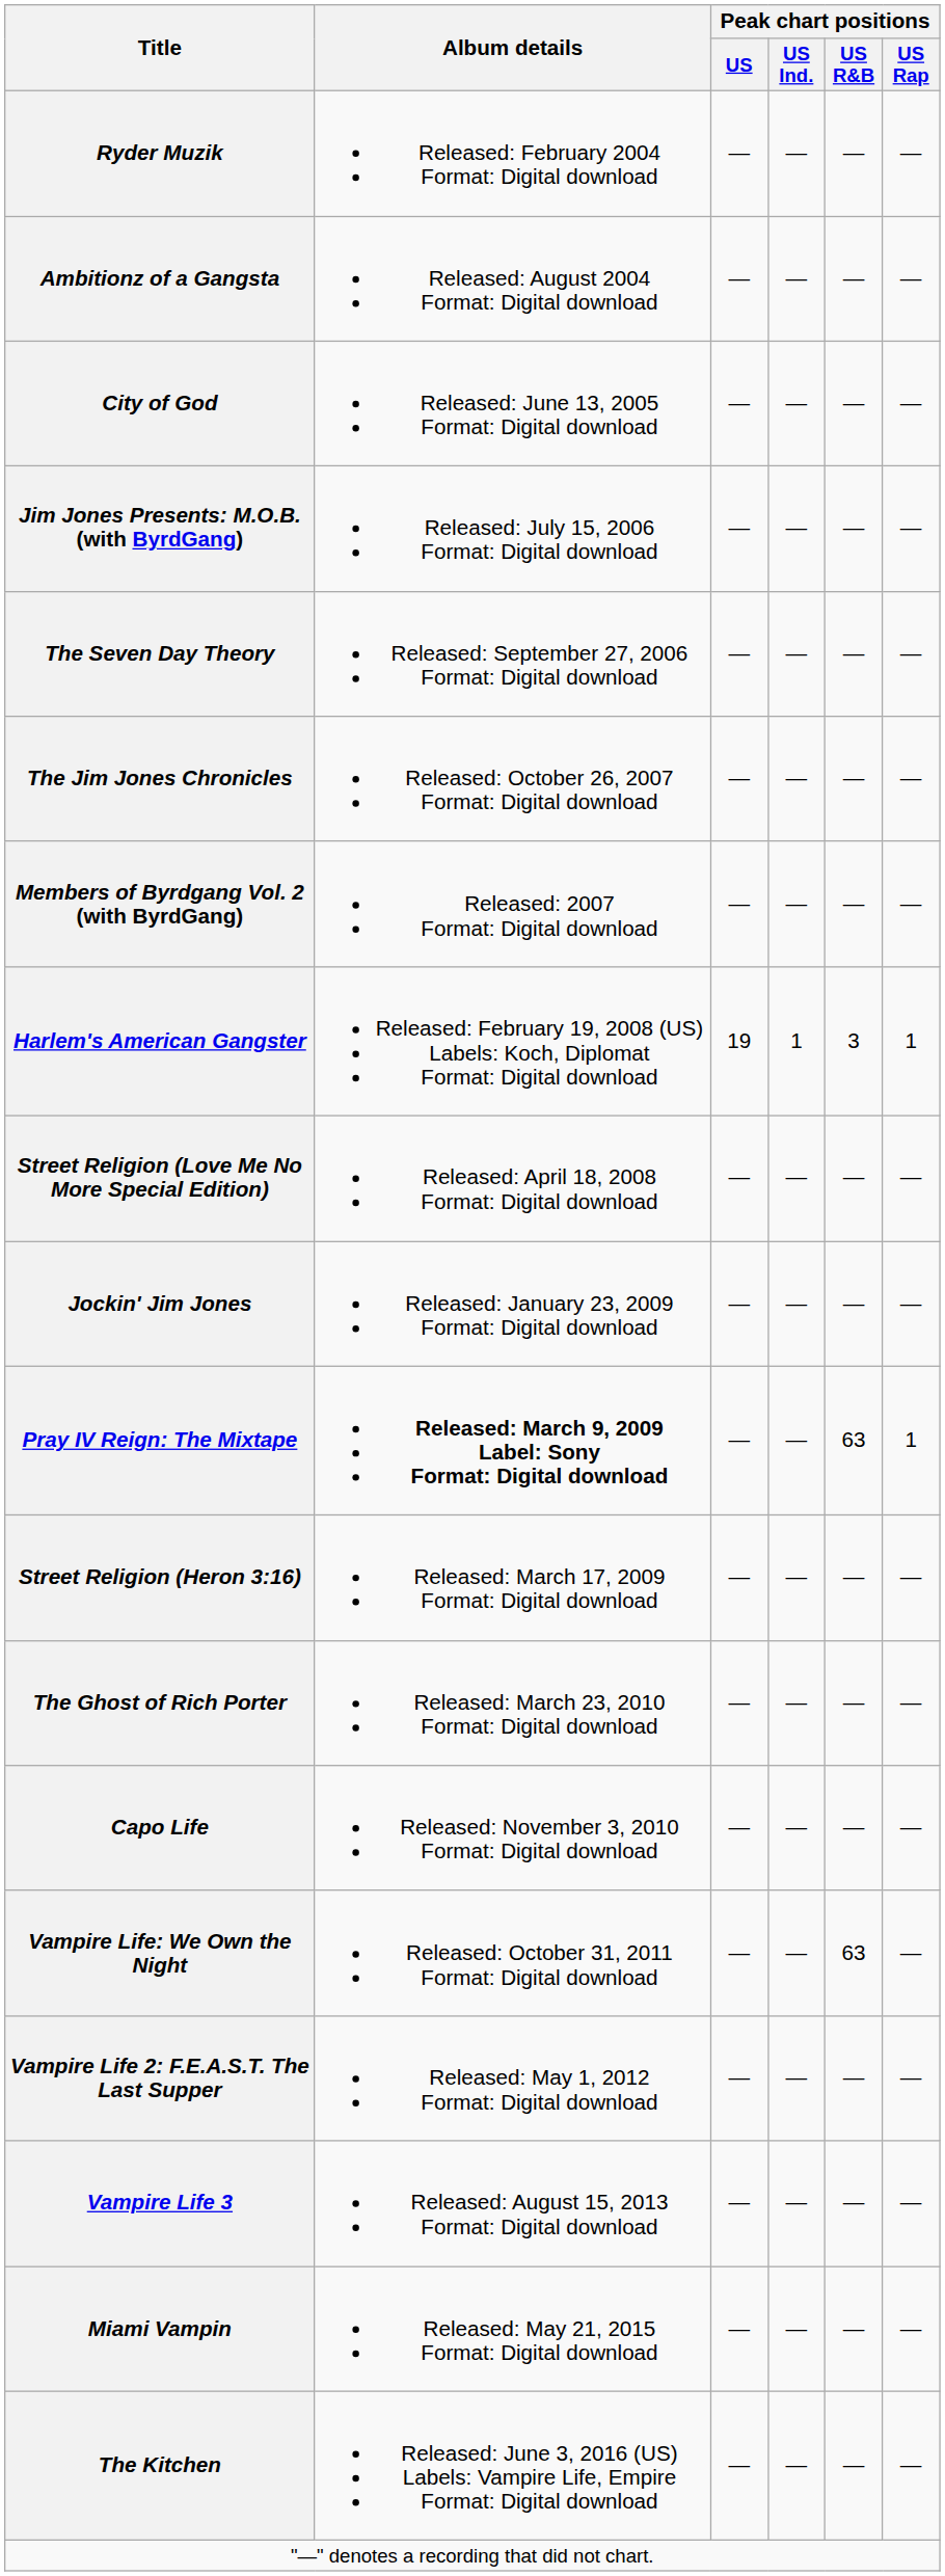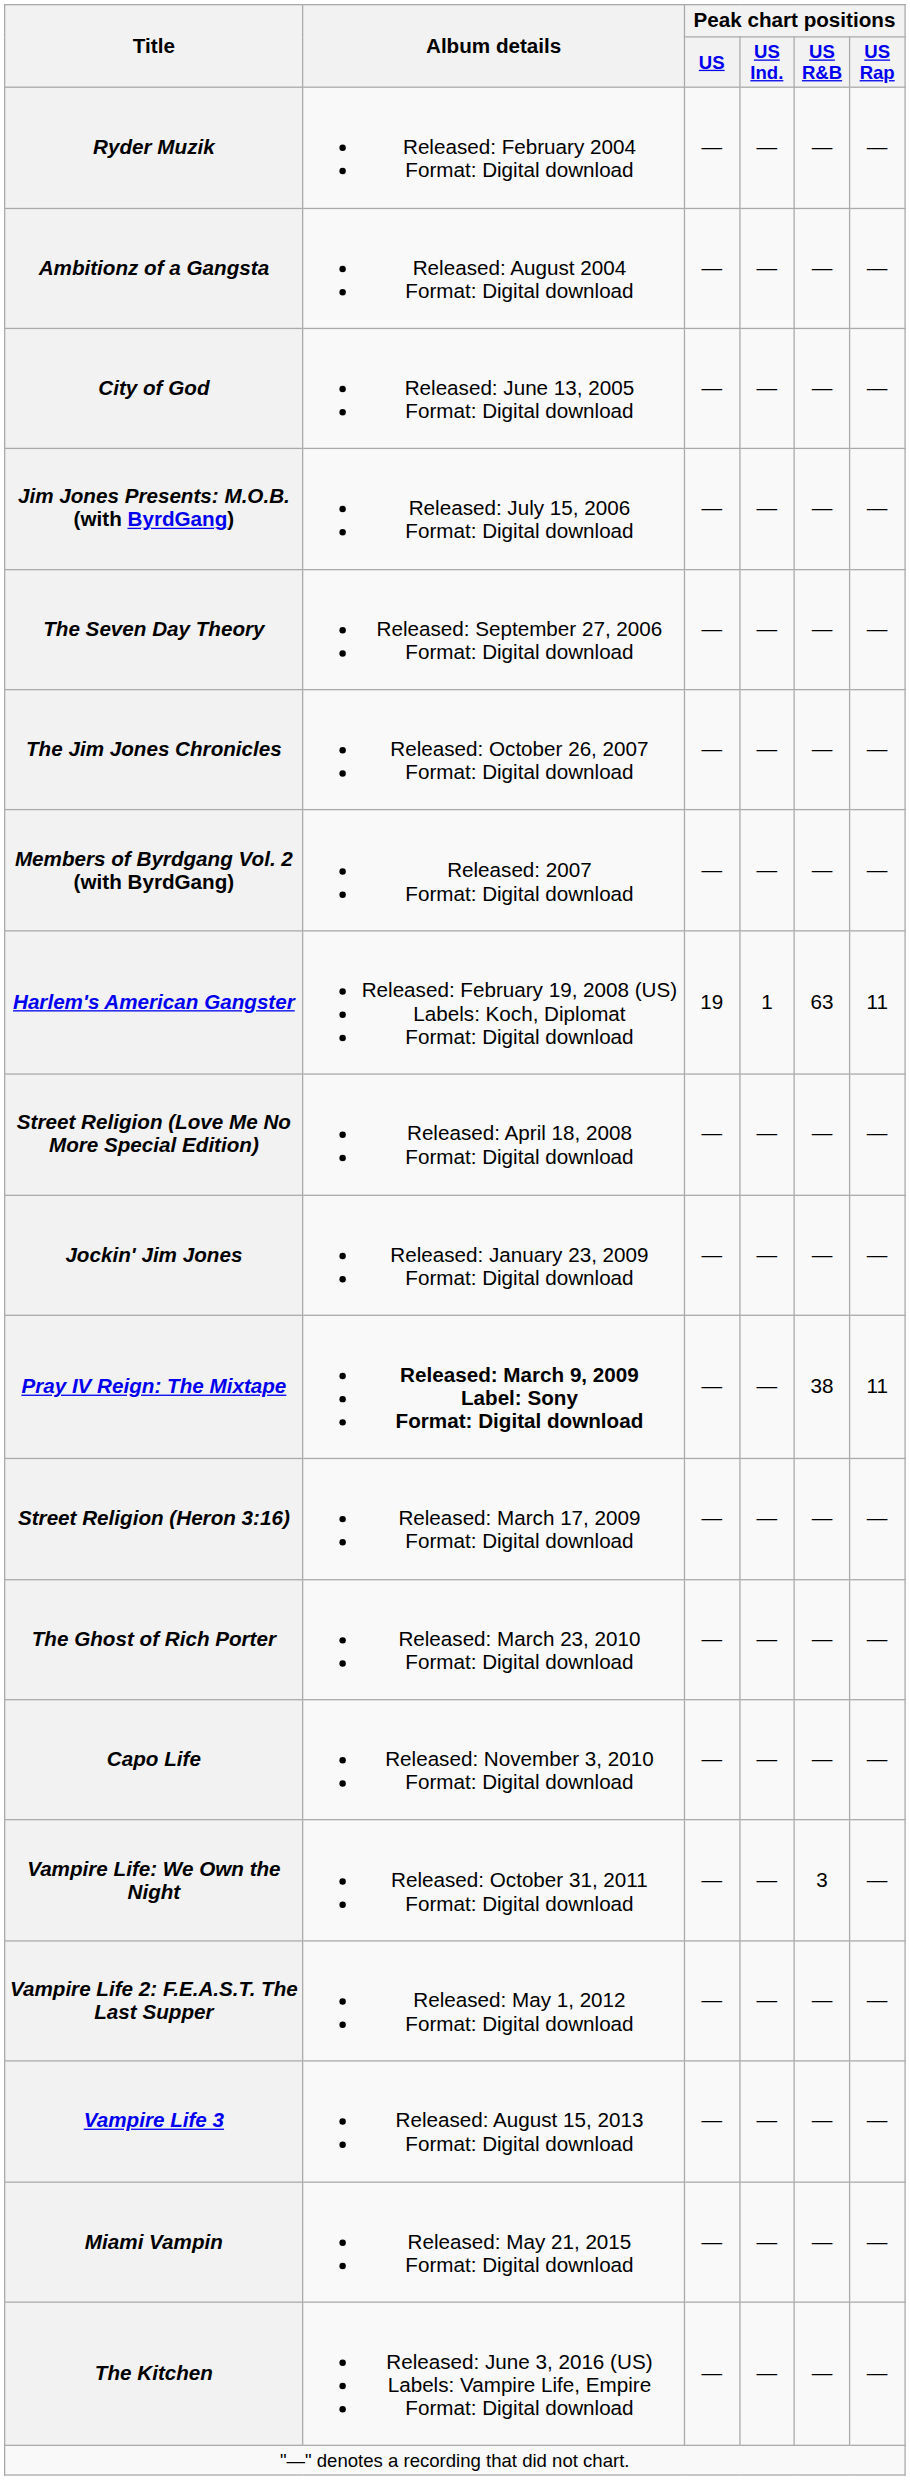 <table class="wikitable plainrowheaders" style="text-align:center;" border="1">
 <tr>
 <th scope="col" rowspan="2" style="width:14em;">Title</th>
 <th scope="col" rowspan="2" style="width:18em;">Album details</th>
 <th scope="col" colspan="4">Peak chart positions</th>
 </tr>
 <tr>
 <th scope="col" style="width:2.5em;font-size:90%;"><a href='#'>US</a><br></th>
 <th scope="col" style="width:2.5em;font-size:90%;"><a href='#'>US<br>Ind.</a><br></th>
 <th scope="col" style="width:2.5em;font-size:90%;"><a href='#'>US<br>R&B</a><br></th>
 <th scope="col" style="width:2.5em;font-size:90%;"><a href='#'>US<br>Rap</a><br></th>
 </tr>
 <tr>
 <th scope="row"><em>Ryder Muzik</em></th>
 <td><br><ul><li>Released: February 2004</li><li>Format: Digital download</li></ul></td>
 <td>—</td>
 <td>—</td>
 <td>—</td>
 <td>—</td>
 </tr>
 <tr>
 <th scope="row"><em>Ambitionz of a Gangsta</em></th>
 <td><br><ul><li>Released: August 2004</li><li>Format: Digital download</li></ul></td>
 <td>—</td>
 <td>—</td>
 <td>—</td>
 <td>—</td>
 </tr>
 <tr>
 <th scope="row"><em>City of God</em></th>
 <td><br><ul><li>Released: June 13, 2005</li><li>Format: Digital download</li></ul></td>
 <td>—</td>
 <td>—</td>
 <td>—</td>
 <td>—</td>
 </tr>
 <tr>
 <th scope="row"><em>Jim Jones Presents: M.O.B.</em><br><span>(with <a href='#'>ByrdGang</a>)</span></th>
 <td><br><ul><li>Released: July 15, 2006</li><li>Format: Digital download</li></ul></td>
 <td>—</td>
 <td>—</td>
 <td>—</td>
 <td>—</td>
 </tr>
 <tr>
 <th scope="row"><em>The Seven Day Theory</em></th>
 <td><br><ul><li>Released: September 27, 2006</li><li>Format: Digital download</li></ul></td>
 <td>—</td>
 <td>—</td>
 <td>—</td>
 <td>—</td>
 </tr>
 <tr>
 <th scope="row"><em>The Jim Jones Chronicles</em></th>
 <td><br><ul><li>Released: October 26, 2007</li><li>Format: Digital download</li></ul></td>
 <td>—</td>
 <td>—</td>
 <td>—</td>
 <td>—</td>
 </tr>
 <tr>
 <th scope="row"><em>Members of Byrdgang Vol. 2</em><br><span>(with ByrdGang)</span></th>
 <td><br><ul><li>Released: 2007</li><li>Format: Digital download</li></ul></td>
 <td>—</td>
 <td>—</td>
 <td>—</td>
 <td>—</td>
 </tr>
 <tr>
 <th scope="row"><em><a href='#'>Harlem's American Gangster</a></em></th>
 <td><br><ul><li>Released: February 19, 2008 <span>(US)</span></li><li>Labels: Koch, Diplomat</li><li>Format: Digital download</li></ul></td>
 <td>19</td>
 <td>1</td>
-<td>3</td>
-<td>1</td>
+<td>63</td>
+<td>11</td>
 </tr>
 <tr>
 <th scope="row"><em>Street Religion (Love Me No More Special Edition)</em></th>
 <td><br><ul><li>Released: April 18, 2008</li><li>Format: Digital download</li></ul></td>
 <td>—</td>
 <td>—</td>
 <td>—</td>
 <td>—</td>
 </tr>
 <tr>
 <th scope="row"><em>Jockin' Jim Jones</em></th>
 <td><br><ul><li>Released: January 23, 2009</li><li>Format: Digital download</li></ul></td>
 <td>—</td>
 <td>—</td>
 <td>—</td>
 <td>—</td>
 </tr>
 <tr>
 <th scope="row"><em><a href='#'>Pray IV Reign: The Mixtape</a></em></th>
 <td><strong><br><ul><li>Released: March 9, 2009</li><li>Label: Sony</li><li>Format: Digital download</li></ul></strong></td>
 <td>—</td>
 <td>—</td>
-<td>63</td>
-<td>1</td>
+<td>38</td>
+<td>11</td>
 </tr>
 <tr>
 <th scope="row"><em>Street Religion (Heron 3:16)</em></th>
 <td><br><ul><li>Released: March 17, 2009</li><li>Format: Digital download</li></ul></td>
 <td>—</td>
 <td>—</td>
 <td>—</td>
 <td>—</td>
 </tr>
 <tr>
 <th scope="row"><em>The Ghost of Rich Porter</em></th>
 <td><br><ul><li>Released: March 23, 2010</li><li>Format: Digital download</li></ul></td>
 <td>—</td>
 <td>—</td>
 <td>—</td>
 <td>—</td>
 </tr>
 <tr>
 <th scope="row"><em>Capo Life</em></th>
 <td><br><ul><li>Released: November 3, 2010</li><li>Format: Digital download</li></ul></td>
 <td>—</td>
 <td>—</td>
 <td>—</td>
 <td>—</td>
 </tr>
 <tr>
 <th scope="row"><em>Vampire Life: We Own the Night</em></th>
 <td><br><ul><li>Released: October 31, 2011</li><li>Format: Digital download</li></ul></td>
 <td>—</td>
 <td>—</td>
-<td>63</td>
+<td>3</td>
 <td>—</td>
 </tr>
 <tr>
 <th scope="row"><em>Vampire Life 2: F.E.A.S.T. The Last Supper</em></th>
 <td><br><ul><li>Released: May 1, 2012</li><li>Format: Digital download</li></ul></td>
 <td>—</td>
 <td>—</td>
 <td>—</td>
 <td>—</td>
 </tr>
 <tr>
 <th scope="row"><em><a href='#'>Vampire Life 3</a></em></th>
 <td><br><ul><li>Released: August 15, 2013</li><li>Format: Digital download</li></ul></td>
 <td>—</td>
 <td>—</td>
 <td>—</td>
 <td>—</td>
 </tr>
 <tr>
 <th scope="row"><em>Miami Vampin</em></th>
 <td><br><ul><li>Released: May 21, 2015</li><li>Format: Digital download</li></ul></td>
 <td>—</td>
 <td>—</td>
 <td>—</td>
 <td>—</td>
 </tr>
 <tr>
 <th scope="row"><em>The Kitchen</em></th>
 <td><br><ul><li>Released: June 3, 2016 <span>(US)</span></li><li>Labels: Vampire Life, Empire</li><li>Format: Digital download</li></ul></td>
 <td>—</td>
 <td>—</td>
 <td>—</td>
 <td>—</td>
 </tr>
 <tr>
 <td colspan="14" style="font-size:90%">"—" denotes a recording that did not chart.</td>
 </tr>
 </table>
